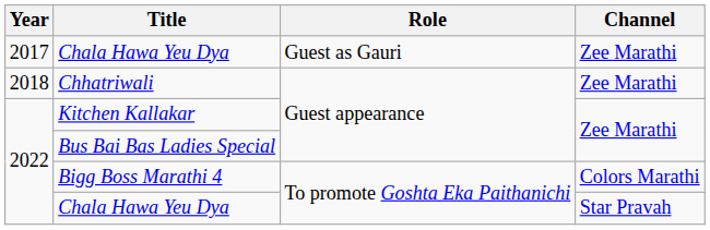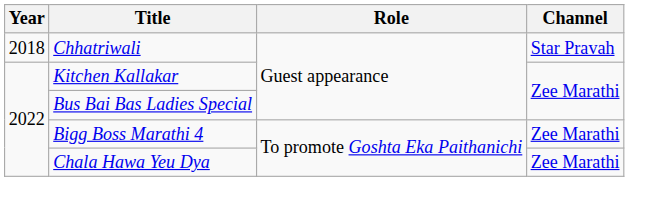 <table class="wikitable">
 <tr>
 <th>Year</th>
 <th>Title</th>
 <th>Role</th>
 <th>Channel</th>
 </tr>
 <tr>
-<td>2017</td>
-<td><em><a href='#'>Chala Hawa Yeu Dya</a></em></td>
-<td>Guest as Gauri</td>
-<td><a href='#'>Zee Marathi</a></td>
-</tr>
-<tr>
 <td>2018</td>
 <td><em><a href='#'>Chhatriwali</a></em></td>
 <td rowspan="3">Guest appearance</td>
-<td><a href='#'>Zee Marathi</a></td>
+<td><a href='#'>Star Pravah</a></td>
 </tr>
 <tr>
 <td rowspan="4">2022</td>
 <td><em><a href='#'>Kitchen Kallakar</a></em></td>
 <td rowspan="2"><a href='#'>Zee Marathi</a></td>
 </tr>
 <tr>
 <td><em><a href='#'>Bus Bai Bas Ladies Special</a></em></td>
 </tr>
 <tr>
 <td><em><a href='#'>Bigg Boss Marathi 4</a></em></td>
 <td rowspan="2">To promote <em><a href='#'>Goshta Eka Paithanichi</a></em></td>
-<td><a href='#'>Colors Marathi</a></td>
+<td><a href='#'>Zee Marathi</a></td>
 </tr>
 <tr>
 <td><em><a href='#'>Chala Hawa Yeu Dya</a></em></td>
-<td><a href='#'>Star Pravah</a></td>
+<td><a href='#'>Zee Marathi</a></td>
 </tr>
 </table>
